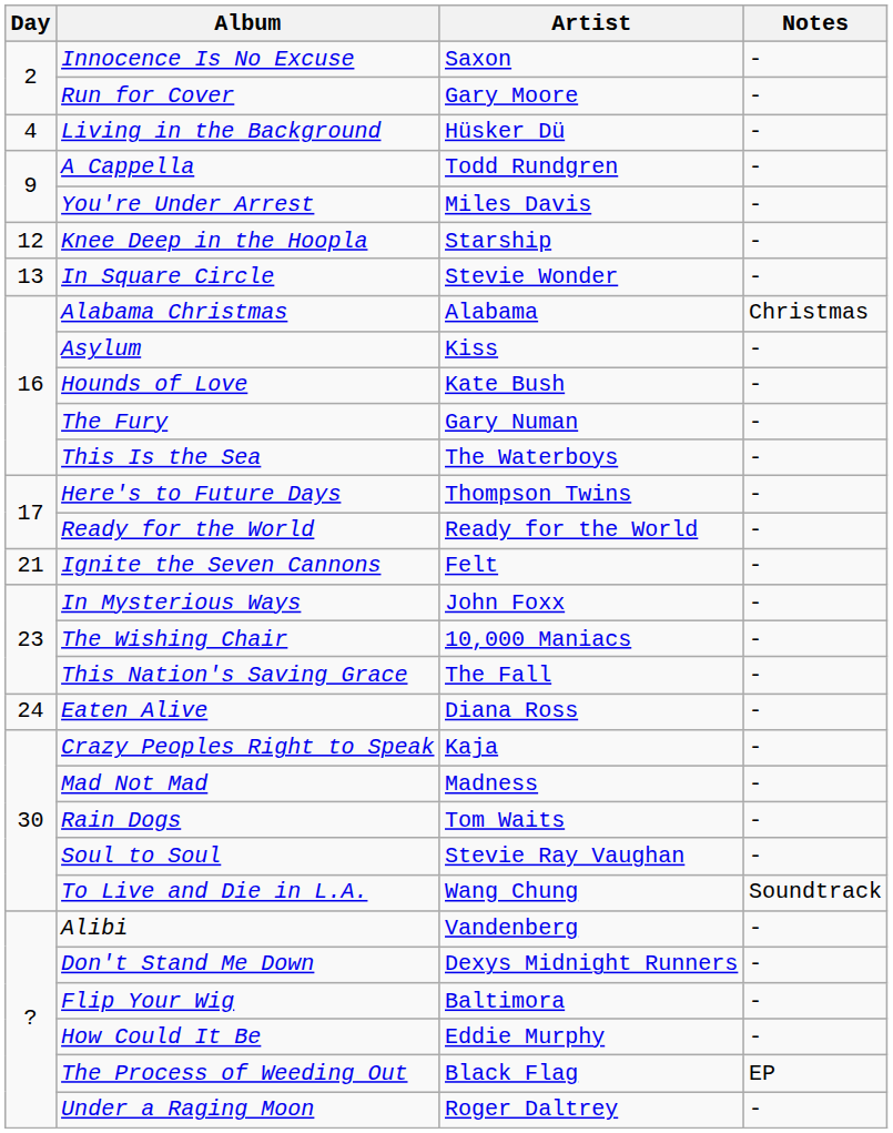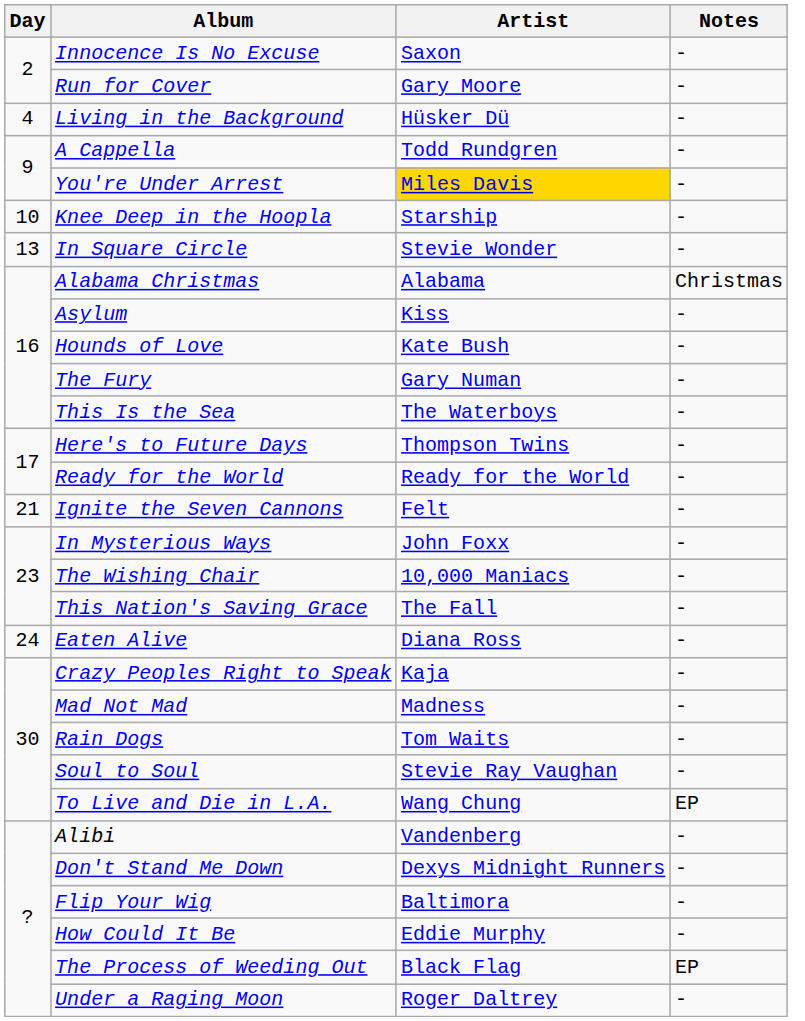 <table class="wikitable">
 <tr>
 <th>Day</th>
 <th>Album</th>
 <th>Artist</th>
 <th>Notes</th>
 </tr>
 <tr>
 <td rowspan="2" align="center">2</td>
 <td><em><a href='#'>Innocence Is No Excuse</a></em></td>
 <td><a href='#'>Saxon</a></td>
 <td>-</td>
 </tr>
 <tr>
 <td><em><a href='#'>Run for Cover</a></em></td>
 <td><a href='#'>Gary Moore</a></td>
 <td>-</td>
 </tr>
 <tr>
 <td rowspan="1" align="center">4</td>
 <td><em><a href='#'>Living in the Background</a></em></td>
 <td><a href='#'>Hüsker Dü</a></td>
 <td>-</td>
 </tr>
 <tr>
 <td rowspan="2" align="center">9</td>
 <td><em><a href='#'>A Cappella</a></em></td>
 <td><a href='#'>Todd Rundgren</a></td>
 <td>-</td>
 </tr>
 <tr>
 <td><em><a href='#'>You're Under Arrest</a></em></td>
-<td><a href='#'>Miles Davis</a></td>
+<td style="background: gold;"><a href='#'>Miles Davis</a></td>
 <td>-</td>
 </tr>
 <tr>
-<td rowspan="1" align="center">12</td>
+<td rowspan="1" align="center">10</td>
 <td><em><a href='#'>Knee Deep in the Hoopla</a></em></td>
 <td><a href='#'>Starship</a></td>
 <td>-</td>
 </tr>
 <tr>
 <td rowspan="1" align="center">13</td>
 <td><em><a href='#'>In Square Circle</a></em></td>
 <td><a href='#'>Stevie Wonder</a></td>
 <td>-</td>
 </tr>
 <tr>
 <td rowspan="5" align="center">16</td>
 <td><em><a href='#'>Alabama Christmas</a></em></td>
 <td><a href='#'>Alabama</a></td>
 <td>Christmas</td>
 </tr>
 <tr>
 <td><em><a href='#'>Asylum</a></em></td>
 <td><a href='#'>Kiss</a></td>
 <td>-</td>
 </tr>
 <tr>
 <td><em><a href='#'>Hounds of Love</a></em></td>
 <td><a href='#'>Kate Bush</a></td>
 <td>-</td>
 </tr>
 <tr>
 <td><em><a href='#'>The Fury</a></em></td>
 <td><a href='#'>Gary Numan</a></td>
 <td>-</td>
 </tr>
 <tr>
 <td><em><a href='#'>This Is the Sea</a></em></td>
 <td><a href='#'>The Waterboys</a></td>
 <td>-</td>
 </tr>
 <tr>
 <td rowspan="2" align="center">17</td>
 <td><em><a href='#'>Here's to Future Days</a></em></td>
 <td><a href='#'>Thompson Twins</a></td>
 <td>-</td>
 </tr>
 <tr>
 <td><em><a href='#'>Ready for the World</a></em></td>
 <td><a href='#'>Ready for the World</a></td>
 <td>-</td>
 </tr>
 <tr>
 <td rowspan="1" align="center">21</td>
 <td><em><a href='#'>Ignite the Seven Cannons</a></em></td>
 <td><a href='#'>Felt</a></td>
 <td>-</td>
 </tr>
 <tr>
 <td rowspan="3" align="center">23</td>
 <td><em><a href='#'>In Mysterious Ways</a></em></td>
 <td><a href='#'>John Foxx</a></td>
 <td>-</td>
 </tr>
 <tr>
 <td><em><a href='#'>The Wishing Chair</a></em></td>
 <td><a href='#'>10,000 Maniacs</a></td>
 <td>-</td>
 </tr>
 <tr>
 <td><em><a href='#'>This Nation's Saving Grace</a></em></td>
 <td><a href='#'>The Fall</a></td>
 <td>-</td>
 </tr>
 <tr>
 <td rowspan="1" align="center">24</td>
 <td><em><a href='#'>Eaten Alive</a></em></td>
 <td><a href='#'>Diana Ross</a></td>
 <td>-</td>
 </tr>
 <tr>
 <td rowspan="5" align="center">30</td>
 <td><em><a href='#'>Crazy Peoples Right to Speak</a></em></td>
 <td><a href='#'>Kaja</a></td>
 <td>-</td>
 </tr>
 <tr>
 <td><em><a href='#'>Mad Not Mad</a></em></td>
 <td><a href='#'>Madness</a></td>
 <td>-</td>
 </tr>
 <tr>
 <td><em><a href='#'>Rain Dogs</a></em></td>
 <td><a href='#'>Tom Waits</a></td>
 <td>-</td>
 </tr>
 <tr>
 <td><em><a href='#'>Soul to Soul</a></em></td>
 <td><a href='#'>Stevie Ray Vaughan</a></td>
 <td>-</td>
 </tr>
 <tr>
 <td><em><a href='#'>To Live and Die in L.A.</a></em></td>
 <td><a href='#'>Wang Chung</a></td>
-<td>Soundtrack</td>
+<td>EP</td>
 </tr>
 <tr>
 <td rowspan="6" align="center">?</td>
 <td><em>Alibi</em></td>
 <td><a href='#'>Vandenberg</a></td>
 <td>-</td>
 </tr>
 <tr>
 <td><em><a href='#'>Don't Stand Me Down</a></em></td>
 <td><a href='#'>Dexys Midnight Runners</a></td>
 <td>-</td>
 </tr>
 <tr>
 <td><em><a href='#'>Flip Your Wig</a></em></td>
 <td><a href='#'>Baltimora</a></td>
 <td>-</td>
 </tr>
 <tr>
 <td><em><a href='#'>How Could It Be</a></em></td>
 <td><a href='#'>Eddie Murphy</a></td>
 <td>-</td>
 </tr>
 <tr>
 <td><em><a href='#'>The Process of Weeding Out</a></em></td>
 <td><a href='#'>Black Flag</a></td>
 <td>EP</td>
 </tr>
 <tr>
 <td><em><a href='#'>Under a Raging Moon</a></em></td>
 <td><a href='#'>Roger Daltrey</a></td>
 <td>-</td>
 </tr>
 </table>
